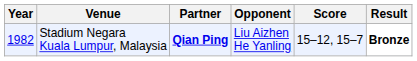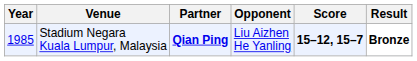 <table class="sortable wikitable" style="font-size: 90%;">
 <tr>
 <th>Year</th>
 <th>Venue</th>
 <th>Partner</th>
 <th>Opponent</th>
 <th>Score</th>
 <th>Result</th>
 </tr>
 <tr style="background:#ECF2FF">
-<td align="center"><a href='#'>1982</a></td>
+<td align="center"><a href='#'>1985</a></td>
 <td align="left">Stadium Negara <br><a href='#'>Kuala Lumpur</a>, Malaysia</td>
 <td align="left"><strong> <a href='#'>Qian Ping</a></strong></td>
 <td align="left"> <a href='#'>Liu Aizhen</a> <br> <a href='#'>He Yanling</a></td>
-<td align="left">15–12, 15–7</td>
+<td align="left"><strong>15–12, 15–7</strong></td>
 <td style="text-align:left; background:white"> <strong>Bronze</strong></td>
 </tr>
 </table>
